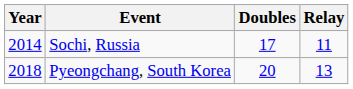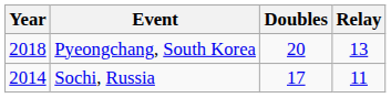 <table class="wikitable sortable" style="text-align:center;">
 <tr>
 <th>Year</th>
 <th>Event</th>
 <th>Doubles</th>
 <th>Relay</th>
 </tr>
 <tr>
+<td><a href='#'>2018</a></td>
+<td style="text-align:left;"> <a href='#'>Pyeongchang</a>, <a href='#'>South Korea</a></td>
+<td><a href='#'>20</a></td>
+<td><a href='#'>13</a></td>
+</tr>
+<tr>
 <td><a href='#'>2014</a></td>
 <td style="text-align:left;"> <a href='#'>Sochi</a>, <a href='#'>Russia</a></td>
 <td><a href='#'>17</a></td>
 <td><a href='#'>11</a></td>
 </tr>
-<tr>
-<td><a href='#'>2018</a></td>
-<td style="text-align:left;"> <a href='#'>Pyeongchang</a>, <a href='#'>South Korea</a></td>
-<td><a href='#'>20</a></td>
-<td><a href='#'>13</a></td>
-</tr>
 </table>
